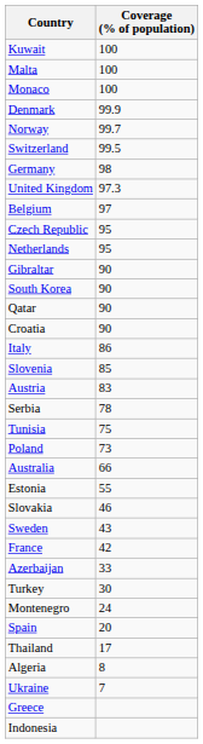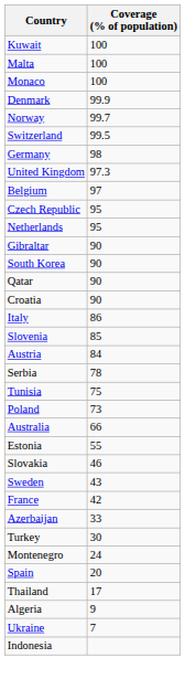 <table class="wikitable collapsible mw-collapsed sortable">
 <tr>
 <th>Country</th>
 <th>Coverage<br>(% of population)</th>
 </tr>
 <tr>
 <td><a href='#'>Kuwait</a></td>
 <td>100</td>
 </tr>
 <tr>
 <td><a href='#'>Malta</a></td>
 <td>100</td>
 </tr>
 <tr>
 <td><a href='#'>Monaco</a></td>
 <td>100</td>
 </tr>
 <tr>
 <td><a href='#'>Denmark</a></td>
 <td>99.9</td>
 </tr>
 <tr>
 <td><a href='#'>Norway</a></td>
 <td>99.7</td>
 </tr>
 <tr>
 <td><a href='#'>Switzerland</a></td>
 <td>99.5</td>
 </tr>
 <tr>
 <td><a href='#'>Germany</a></td>
 <td>98</td>
 </tr>
 <tr>
 <td><a href='#'>United Kingdom</a></td>
 <td>97.3</td>
 </tr>
 <tr>
 <td><a href='#'>Belgium</a></td>
 <td>97</td>
 </tr>
 <tr>
 <td><a href='#'>Czech Republic</a></td>
 <td>95</td>
 </tr>
 <tr>
 <td><a href='#'>Netherlands</a></td>
 <td>95</td>
 </tr>
 <tr>
 <td><a href='#'>Gibraltar</a></td>
 <td>90</td>
 </tr>
 <tr>
 <td><a href='#'>South Korea</a></td>
 <td>90</td>
 </tr>
 <tr>
 <td>Qatar</td>
 <td>90</td>
 </tr>
 <tr>
 <td>Croatia</td>
 <td>90</td>
 </tr>
 <tr>
 <td><a href='#'>Italy</a></td>
 <td>86</td>
 </tr>
 <tr>
 <td><a href='#'>Slovenia</a></td>
 <td>85</td>
 </tr>
 <tr>
 <td><a href='#'>Austria</a></td>
-<td>83</td>
+<td>84</td>
 </tr>
 <tr>
 <td>Serbia</td>
 <td>78</td>
 </tr>
 <tr>
 <td><a href='#'>Tunisia</a></td>
 <td>75</td>
 </tr>
 <tr>
 <td><a href='#'>Poland</a></td>
 <td>73</td>
 </tr>
 <tr>
 <td><a href='#'>Australia</a></td>
 <td>66</td>
 </tr>
 <tr>
 <td>Estonia</td>
 <td>55</td>
 </tr>
 <tr>
 <td>Slovakia</td>
 <td>46</td>
 </tr>
 <tr>
 <td><a href='#'>Sweden</a></td>
 <td>43</td>
 </tr>
 <tr>
 <td><a href='#'>France</a></td>
 <td>42</td>
 </tr>
 <tr>
 <td><a href='#'>Azerbaijan</a></td>
 <td>33</td>
 </tr>
 <tr>
 <td>Turkey</td>
 <td>30</td>
 </tr>
 <tr>
 <td>Montenegro</td>
 <td>24</td>
 </tr>
 <tr>
 <td><a href='#'>Spain</a></td>
 <td>20</td>
 </tr>
 <tr>
 <td>Thailand</td>
 <td>17</td>
 </tr>
 <tr>
 <td>Algeria</td>
-<td>8</td>
+<td>9</td>
 </tr>
 <tr>
 <td><a href='#'>Ukraine</a></td>
 <td>7</td>
 </tr>
 <tr>
-<td><a href='#'>Greece</a></td>
-<td></td>
-</tr>
-<tr>
 <td>Indonesia</td>
 <td></td>
 </tr>
 </table>
